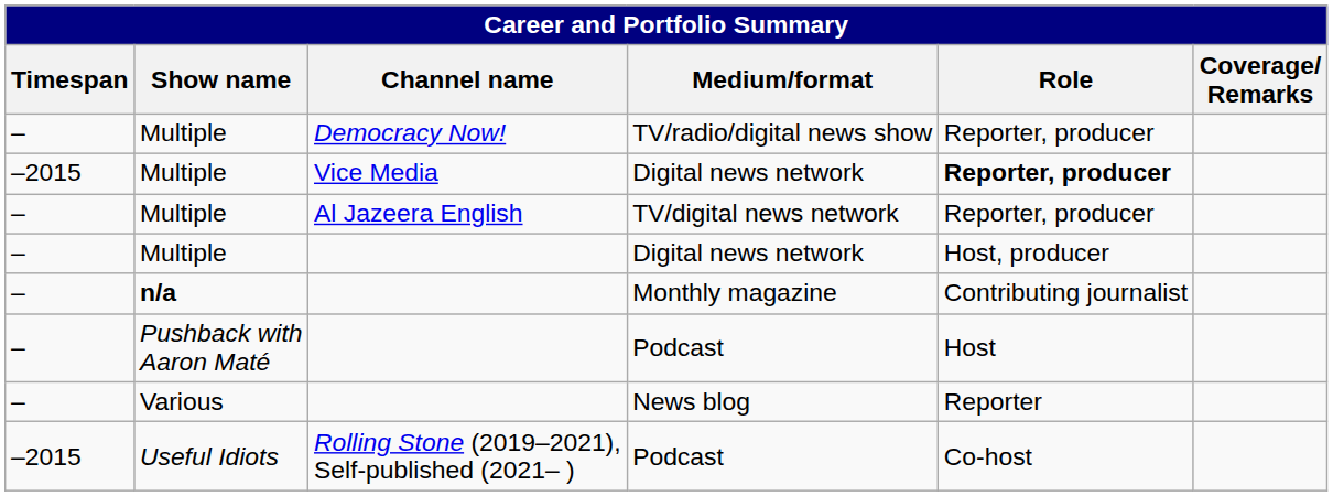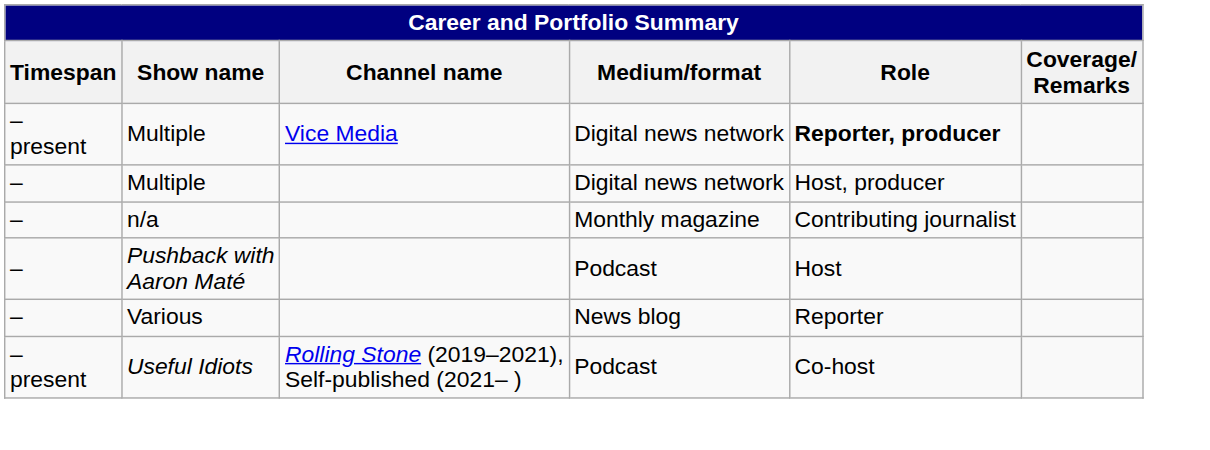 <table class="wikitable sortable sort-under-center">
 <tr>
 <th colspan="6" style="background-color:#000080;color:white">Career and Portfolio Summary</th>
 </tr>
 <tr>
 <th>Timespan</th>
 <th>Show name</th>
 <th>Channel name</th>
 <th>Medium/format</th>
 <th>Role</th>
 <th>Coverage/<br>Remarks</th>
 </tr>
 <tr>
-<td>–</td>
-<td>Multiple</td>
-<td><em><a href='#'>Democracy Now!</a></em></td>
-<td>TV/radio/digital news show</td>
-<td>Reporter, producer</td>
-<td></td>
-</tr>
-<tr>
-<td>–2015</td>
+<td>–<br>present</td>
 <td>Multiple</td>
 <td><a href='#'>Vice Media</a></td>
 <td>Digital news network</td>
 <td><strong>Reporter, producer</strong></td>
-<td></td>
-</tr>
-<tr>
-<td>–</td>
-<td>Multiple</td>
-<td><a href='#'>Al Jazeera English</a></td>
-<td>TV/digital news network</td>
-<td>Reporter, producer</td>
 <td></td>
 </tr>
 <tr>
 <td>–</td>
 <td>Multiple</td>
 <td></td>
 <td>Digital news network</td>
 <td>Host, producer</td>
 <td></td>
 </tr>
 <tr>
 <td>–</td>
-<td><strong>n/a</strong></td>
+<td>n/a</td>
 <td></td>
 <td>Monthly magazine</td>
 <td>Contributing journalist</td>
 <td></td>
 </tr>
 <tr>
 <td>–</td>
 <td><em>Pushback with<br>Aaron Maté</em></td>
 <td></td>
 <td>Podcast</td>
 <td>Host</td>
 <td></td>
 </tr>
 <tr>
 <td>–</td>
 <td>Various</td>
 <td></td>
 <td>News blog</td>
 <td>Reporter</td>
 <td></td>
 </tr>
 <tr>
-<td>–2015</td>
+<td>–<br>present</td>
 <td><em>Useful Idiots</em></td>
 <td><em><a href='#'>Rolling Stone</a></em> (2019–2021),<br>Self-published (2021– )</td>
 <td>Podcast</td>
 <td>Co-host</td>
 <td></td>
 </tr>
 </table>
